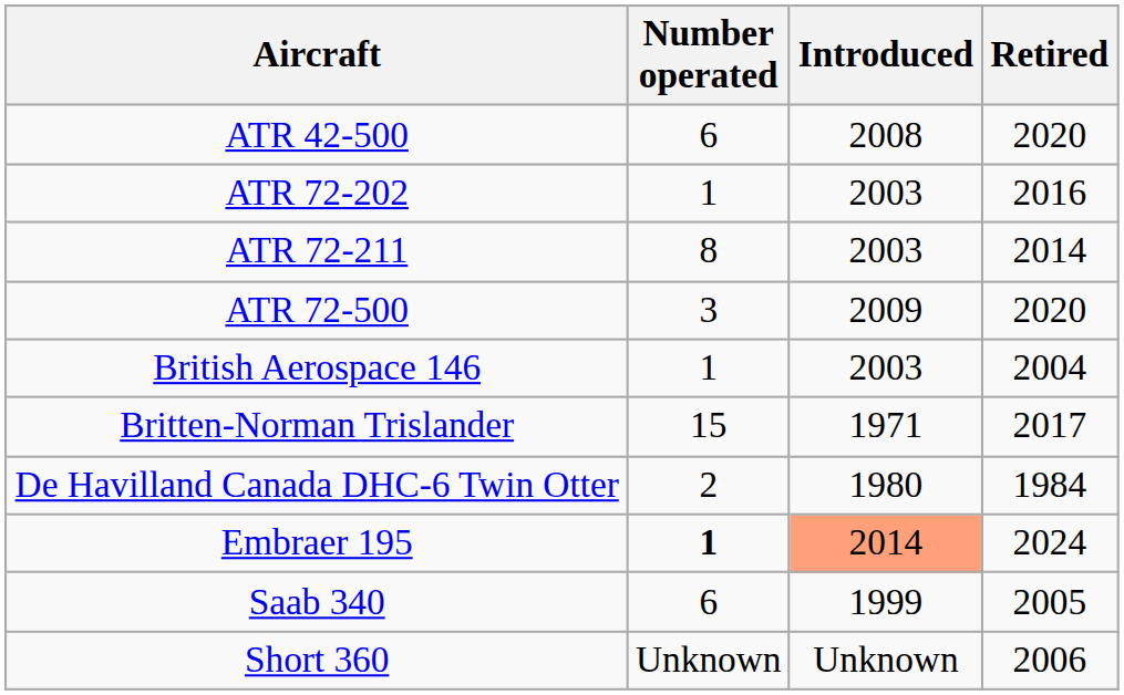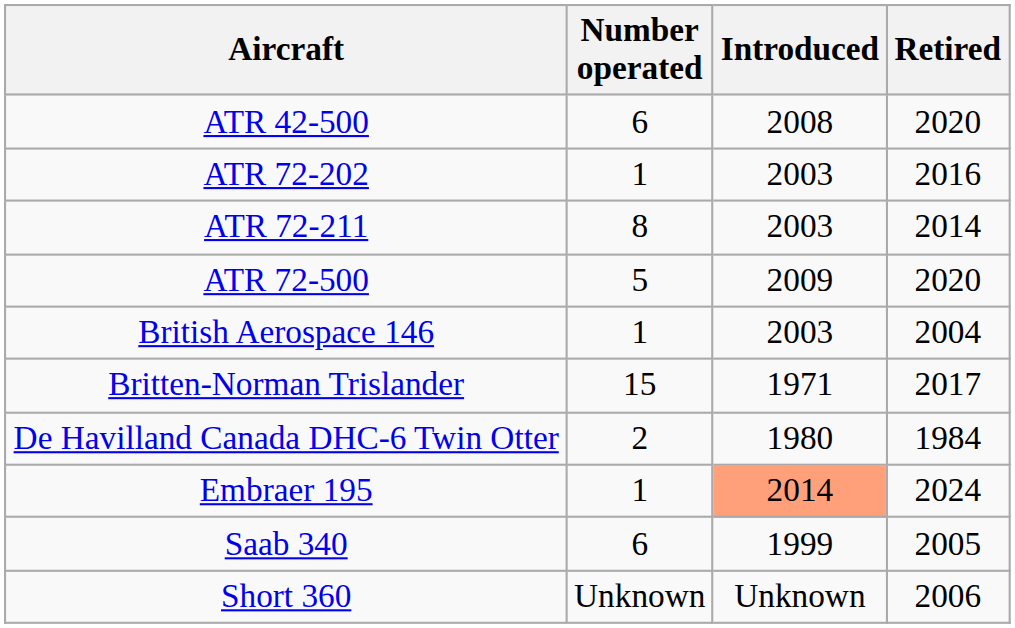 <table class="wikitable" style="margin:1em auto; text-align:center;">
 <tr>
 <th>Aircraft</th>
 <th>Number<br>operated</th>
 <th>Introduced</th>
 <th>Retired</th>
 </tr>
 <tr>
 <td><a href='#'>ATR 42-500</a></td>
 <td align=center>6</td>
 <td align=center>2008</td>
 <td align=center>2020</td>
 </tr>
 <tr>
 <td><a href='#'>ATR 72-202</a></td>
 <td align=center>1</td>
 <td align=center>2003</td>
 <td align=center>2016</td>
 </tr>
 <tr>
 <td><a href='#'>ATR 72-211</a></td>
 <td align=center>8</td>
 <td align=center>2003</td>
 <td align=center>2014</td>
 </tr>
 <tr>
 <td><a href='#'>ATR 72-500</a></td>
-<td align=center>3</td>
+<td align=center>5</td>
 <td align=center>2009</td>
 <td align=center>2020</td>
 </tr>
 <tr>
 <td><a href='#'>British Aerospace 146</a></td>
 <td align=center>1</td>
 <td align=center>2003</td>
 <td align=center>2004</td>
 </tr>
 <tr>
 <td><a href='#'>Britten-Norman Trislander</a></td>
 <td align=center>15</td>
 <td align=center>1971</td>
 <td align=center>2017</td>
 </tr>
 <tr>
 <td><a href='#'>De Havilland Canada DHC-6 Twin Otter</a></td>
 <td align=center>2</td>
 <td align=center>1980</td>
 <td align=center>1984</td>
 </tr>
 <tr>
 <td><a href='#'>Embraer 195</a></td>
-<td align=center><strong>1</strong></td>
+<td align=center>1</td>
 <td align=center style="background: lightsalmon;">2014</td>
 <td align=center>2024</td>
 </tr>
 <tr>
 <td><a href='#'>Saab 340</a></td>
 <td align=center>6</td>
 <td align=center>1999</td>
 <td align=center>2005</td>
 </tr>
 <tr>
 <td><a href='#'>Short 360</a></td>
 <td align=center>Unknown</td>
 <td align=center>Unknown</td>
 <td align=center>2006</td>
 </tr>
 </table>
